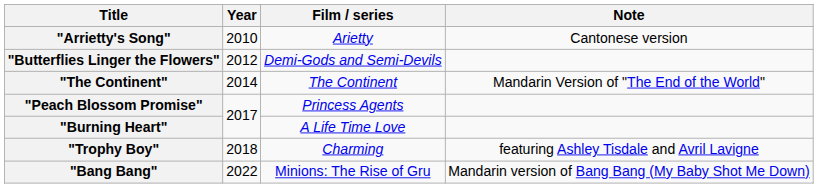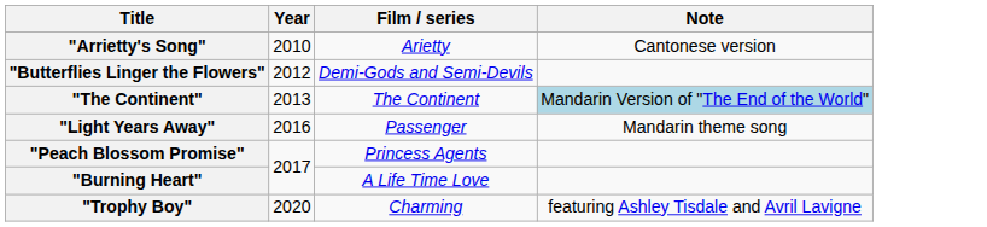 <table class="wikitable plainrowheaders" style="text-align:center;">
 <tr>
 <th scope="col">Title</th>
 <th scope="col">Year</th>
 <th scope="col">Film / series</th>
 <th scope="col">Note</th>
 </tr>
 <tr>
 <th scope="row">"Arrietty's Song"</th>
 <td>2010</td>
 <td><em><a href='#'>Arietty</a></em></td>
 <td>Cantonese version</td>
 </tr>
 <tr>
 <th scope="row">"Butterflies Linger the Flowers"</th>
 <td>2012</td>
 <td><em><a href='#'>Demi-Gods and Semi-Devils</a></em></td>
 <td></td>
 </tr>
 <tr>
 <th scope="row">"The Continent"</th>
-<td>2014</td>
+<td>2013</td>
 <td><em><a href='#'>The Continent</a></em></td>
-<td>Mandarin Version of "<a href='#'>The End of the World</a>"</td>
+<td style="background: lightblue;">Mandarin Version of "<a href='#'>The End of the World</a>"</td>
+</tr>
+<tr>
+<th scope="row">"Light Years Away"</th>
+<td>2016</td>
+<td><a href='#'><em>Passenger</em></a></td>
+<td>Mandarin theme song</td>
 </tr>
 <tr>
 <th scope="row">"Peach Blossom Promise"</th>
 <td rowspan="2">2017</td>
 <td><em><a href='#'>Princess Agents</a></em></td>
 <td></td>
 </tr>
 <tr>
 <th scope="row">"Burning Heart"</th>
 <td><em><a href='#'>A Life Time Love</a></em></td>
 <td></td>
 </tr>
 <tr>
 <th scope="row">"Trophy Boy"</th>
-<td>2018</td>
+<td>2020</td>
 <td><em><a href='#'>Charming</a></em></td>
 <td>featuring <a href='#'>Ashley Tisdale</a> and <a href='#'>Avril Lavigne</a></td>
 </tr>
-<tr>
-<th scope="row">"Bang Bang"</th>
-<td>2022</td>
-<td><a href='#'>Minions: The Rise of Gru</a></td>
-<td>Mandarin version of <a href='#'>Bang Bang (My Baby Shot Me Down)</a></td>
-</tr>
 </table>
